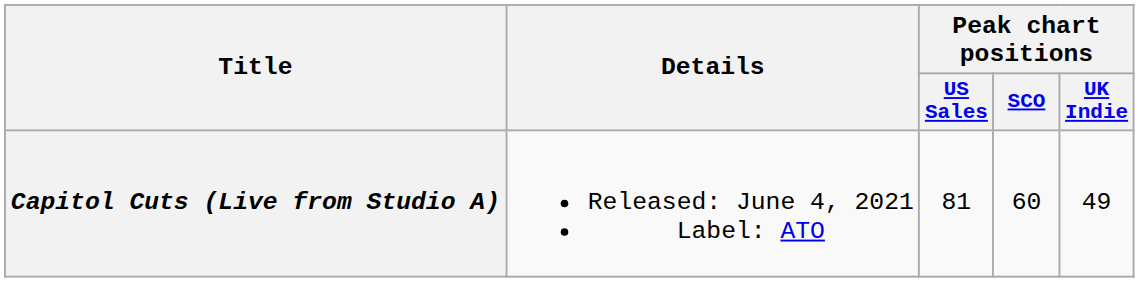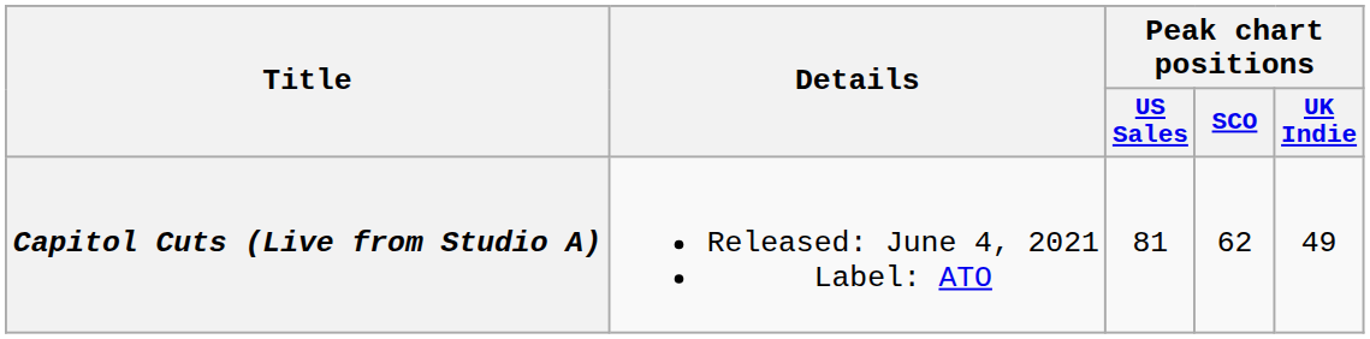 <table class="wikitable plainrowheaders" style="text-align:center;">
 <tr>
 <th scope="col" rowspan="2">Title</th>
 <th scope="col" rowspan="2">Details</th>
 <th scope="col" colspan="3">Peak chart positions</th>
 </tr>
 <tr>
 <th scope="col" style="width:2.7em;font-size:85%;"><a href='#'>US<br>Sales</a><br></th>
 <th scope="col" style="width:2.7em;font-size:85%;"><a href='#'>SCO</a><br></th>
 <th scope="col" style="width:2.7em;font-size:85%;"><a href='#'>UK<br>Indie</a><br></th>
 </tr>
 <tr>
 <th scope="row"><em>Capitol Cuts (Live from Studio A)</em></th>
 <td><br><ul><li>Released:  June 4, 2021</li><li>Label: <a href='#'>ATO</a></li></ul></td>
 <td>81</td>
-<td>60</td>
+<td>62</td>
 <td>49</td>
 </tr>
 </table>
